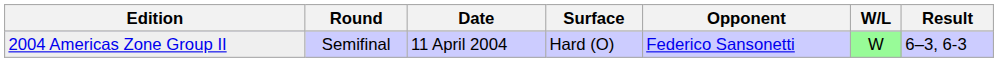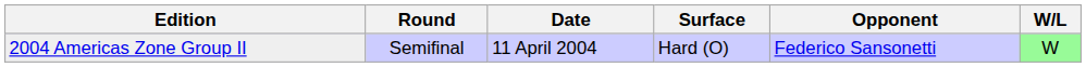 <table class="wikitable" style="font-size:95%;" width="900">
 <tr>
 <th>Edition</th>
 <th>Round</th>
 <th>Date</th>
 <th>Surface</th>
 <th>Opponent</th>
 <th>W/L</th>
-<th>Result</th>
 </tr>
 <tr bgcolor=#CCCCFF>
 <td bgcolor=#efefef><a href='#'>2004 Americas Zone Group II</a></td>
 <td align=center>Semifinal</td>
 <td>11 April 2004</td>
 <td>Hard (O)</td>
 <td> <a href='#'>Federico Sansonetti</a></td>
 <td bgcolor=#98FB98 align=center>W</td>
-<td>6–3, 6-3</td>
 </tr>
 </table>
